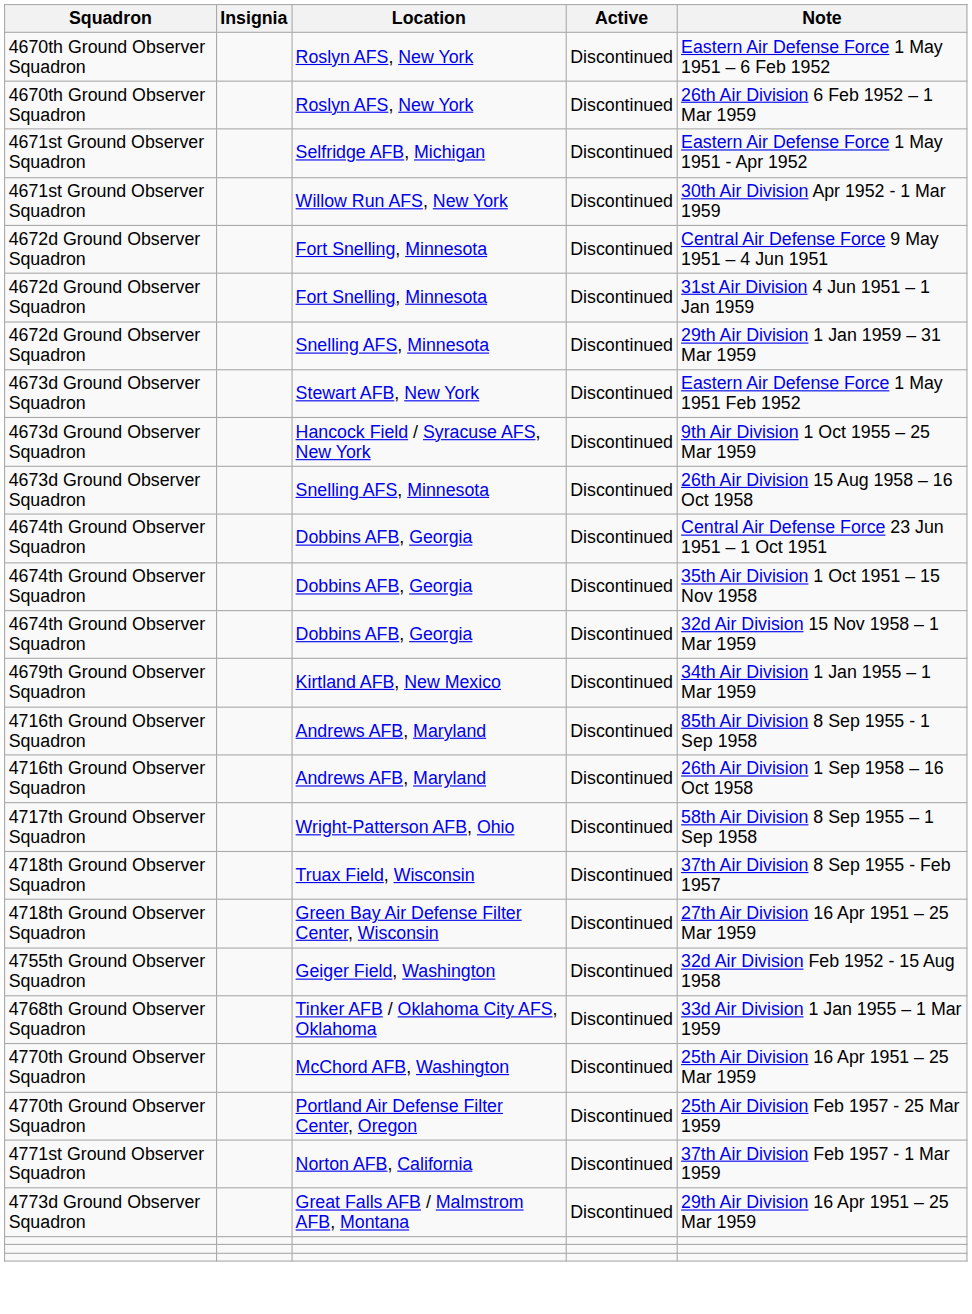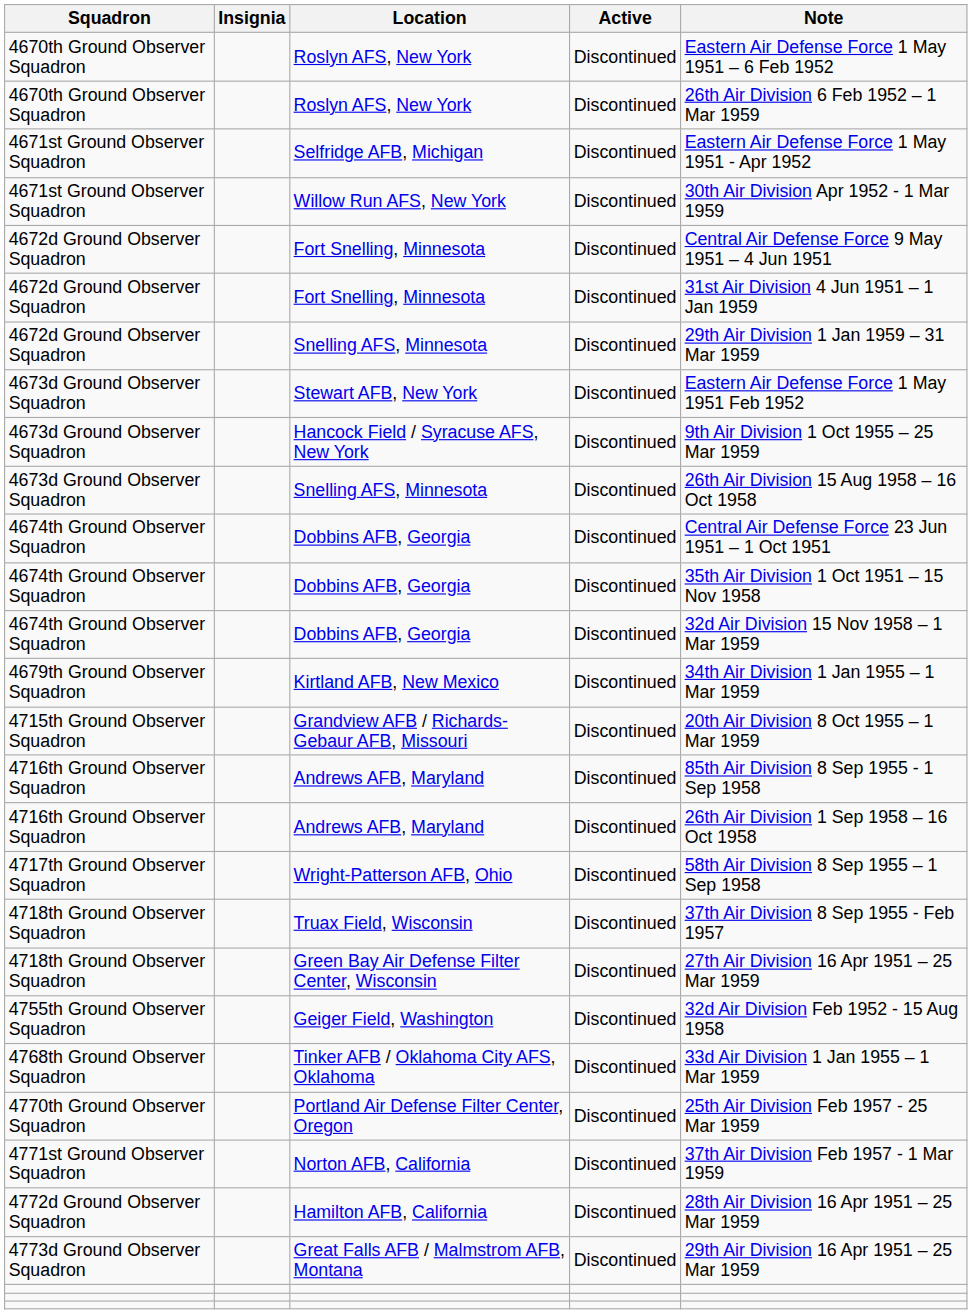 <table class="wikitable">
 <tr>
 <th>Squadron</th>
 <th>Insignia</th>
 <th>Location</th>
 <th>Active</th>
 <th>Note</th>
 </tr>
 <tr>
 <td>4670th Ground Observer Squadron</td>
 <td></td>
 <td><a href='#'>Roslyn AFS</a>, <a href='#'>New York</a></td>
 <td>Discontinued</td>
 <td><a href='#'>Eastern Air Defense Force</a>  1 May 1951 – 6 Feb 1952</td>
 </tr>
 <tr>
 <td>4670th Ground Observer Squadron</td>
 <td></td>
 <td><a href='#'>Roslyn AFS</a>, <a href='#'>New York</a></td>
 <td>Discontinued</td>
 <td><a href='#'>26th Air Division</a>  6 Feb 1952 – 1 Mar 1959</td>
 </tr>
 <tr>
 <td>4671st Ground Observer Squadron</td>
 <td></td>
 <td><a href='#'>Selfridge AFB</a>, <a href='#'>Michigan</a></td>
 <td>Discontinued</td>
 <td><a href='#'>Eastern Air Defense Force</a> 1 May 1951 - Apr 1952</td>
 </tr>
 <tr>
 <td>4671st Ground Observer Squadron</td>
 <td></td>
 <td><a href='#'>Willow Run AFS</a>, <a href='#'>New York</a></td>
 <td>Discontinued</td>
 <td><a href='#'>30th Air Division</a>   Apr 1952 - 1 Mar 1959</td>
 </tr>
 <tr>
 <td>4672d Ground Observer Squadron</td>
 <td></td>
 <td><a href='#'>Fort Snelling</a>, <a href='#'>Minnesota</a></td>
 <td>Discontinued</td>
 <td><a href='#'>Central Air Defense Force</a>  9 May 1951 – 4 Jun 1951</td>
 </tr>
 <tr>
 <td>4672d Ground Observer Squadron</td>
 <td></td>
 <td><a href='#'>Fort Snelling</a>, <a href='#'>Minnesota</a></td>
 <td>Discontinued</td>
 <td><a href='#'>31st Air Division</a>  4 Jun 1951 – 1 Jan 1959</td>
 </tr>
 <tr>
 <td>4672d Ground Observer Squadron</td>
 <td></td>
 <td><a href='#'>Snelling AFS</a>, <a href='#'>Minnesota</a></td>
 <td>Discontinued</td>
 <td><a href='#'>29th Air Division</a>   1 Jan 1959 – 31 Mar 1959</td>
 </tr>
 <tr>
 <td>4673d Ground Observer Squadron</td>
 <td></td>
 <td><a href='#'>Stewart AFB</a>, <a href='#'>New York</a></td>
 <td>Discontinued</td>
 <td><a href='#'>Eastern Air Defense Force</a>  1 May 1951 Feb 1952</td>
 </tr>
 <tr>
 <td>4673d Ground Observer Squadron</td>
 <td></td>
 <td><a href='#'>Hancock Field</a> / <a href='#'>Syracuse AFS</a>, <a href='#'>New York</a></td>
 <td>Discontinued</td>
 <td><a href='#'>9th Air Division</a>    1 Oct 1955 – 25 Mar 1959</td>
 </tr>
 <tr>
 <td>4673d Ground Observer Squadron</td>
 <td></td>
 <td><a href='#'>Snelling AFS</a>, <a href='#'>Minnesota</a></td>
 <td>Discontinued</td>
 <td><a href='#'>26th Air Division</a>   15 Aug 1958 – 16 Oct 1958</td>
 </tr>
 <tr>
 <td>4674th Ground Observer Squadron</td>
 <td></td>
 <td><a href='#'>Dobbins AFB</a>, <a href='#'>Georgia</a></td>
 <td>Discontinued</td>
 <td><a href='#'>Central Air Defense Force</a>  23 Jun 1951 – 1 Oct 1951</td>
 </tr>
 <tr>
 <td>4674th Ground Observer Squadron</td>
 <td></td>
 <td><a href='#'>Dobbins AFB</a>, <a href='#'>Georgia</a></td>
 <td>Discontinued</td>
 <td><a href='#'>35th Air Division</a>   1 Oct 1951 – 15 Nov 1958</td>
 </tr>
 <tr>
 <td>4674th Ground Observer Squadron</td>
 <td></td>
 <td><a href='#'>Dobbins AFB</a>, <a href='#'>Georgia</a></td>
 <td>Discontinued</td>
 <td><a href='#'>32d Air Division</a>   15 Nov 1958 – 1 Mar 1959</td>
 </tr>
 <tr>
 <td>4679th Ground Observer Squadron</td>
 <td></td>
 <td><a href='#'>Kirtland AFB</a>, <a href='#'>New Mexico</a></td>
 <td>Discontinued</td>
 <td><a href='#'>34th Air Division</a>  1 Jan 1955 – 1 Mar 1959</td>
 </tr>
 <tr>
+<td>4715th Ground Observer Squadron</td>
+<td></td>
+<td><a href='#'>Grandview AFB</a> / <a href='#'>Richards-Gebaur AFB</a>, <a href='#'>Missouri</a></td>
+<td>Discontinued</td>
+<td><a href='#'>20th Air Division</a>   8 Oct 1955 – 1 Mar 1959</td>
+</tr>
+<tr>
 <td>4716th Ground Observer Squadron</td>
 <td></td>
 <td><a href='#'>Andrews AFB</a>, <a href='#'>Maryland</a></td>
 <td>Discontinued</td>
 <td><a href='#'>85th Air Division</a>   8 Sep 1955 -  1 Sep 1958</td>
 </tr>
 <tr>
 <td>4716th Ground Observer Squadron</td>
 <td></td>
 <td><a href='#'>Andrews AFB</a>, <a href='#'>Maryland</a></td>
 <td>Discontinued</td>
 <td><a href='#'>26th Air Division</a>   1 Sep 1958 – 16 Oct 1958</td>
 </tr>
 <tr>
 <td>4717th Ground Observer Squadron</td>
 <td></td>
 <td><a href='#'>Wright-Patterson AFB</a>, <a href='#'>Ohio</a></td>
 <td>Discontinued</td>
 <td><a href='#'>58th Air Division</a>   8 Sep 1955 – 1 Sep 1958</td>
 </tr>
 <tr>
 <td>4718th Ground Observer Squadron</td>
 <td></td>
 <td><a href='#'>Truax Field</a>, <a href='#'>Wisconsin</a></td>
 <td>Discontinued</td>
 <td><a href='#'>37th Air Division</a>   8 Sep 1955 - Feb 1957</td>
 </tr>
 <tr>
 <td>4718th Ground Observer Squadron</td>
 <td></td>
 <td><a href='#'>Green Bay Air Defense Filter Center</a>, <a href='#'>Wisconsin</a></td>
 <td>Discontinued</td>
 <td><a href='#'>27th Air Division</a>      16 Apr 1951 – 25 Mar 1959</td>
 </tr>
 <tr>
 <td>4755th Ground Observer Squadron</td>
 <td></td>
 <td><a href='#'>Geiger Field</a>, <a href='#'>Washington</a></td>
 <td>Discontinued</td>
 <td><a href='#'>32d Air Division</a>  Feb 1952 - 15 Aug 1958</td>
 </tr>
 <tr>
 <td>4768th Ground Observer Squadron</td>
 <td></td>
 <td><a href='#'>Tinker AFB</a> / <a href='#'>Oklahoma City AFS</a>, <a href='#'>Oklahoma</a></td>
 <td>Discontinued</td>
 <td><a href='#'>33d Air Division</a>    1 Jan 1955 – 1 Mar 1959</td>
 </tr>
 <tr>
 <td>4770th Ground Observer Squadron</td>
 <td></td>
-<td><a href='#'>McChord AFB</a>, <a href='#'>Washington</a></td>
-<td>Discontinued</td>
-<td><a href='#'>25th Air Division</a>    16 Apr 1951 – 25 Mar 1959</td>
-</tr>
-<tr>
-<td>4770th Ground Observer Squadron</td>
-<td></td>
 <td><a href='#'>Portland Air Defense Filter Center</a>, <a href='#'>Oregon</a></td>
 <td>Discontinued</td>
 <td><a href='#'>25th Air Division</a>    Feb 1957 - 25 Mar 1959</td>
 </tr>
 <tr>
 <td>4771st Ground Observer Squadron</td>
 <td></td>
 <td><a href='#'>Norton AFB</a>, <a href='#'>California</a></td>
 <td>Discontinued</td>
 <td><a href='#'>37th Air Division</a>    Feb 1957 - 1 Mar 1959</td>
+</tr>
+<tr>
+<td>4772d Ground Observer Squadron</td>
+<td></td>
+<td><a href='#'>Hamilton AFB</a>, <a href='#'>California</a></td>
+<td>Discontinued</td>
+<td><a href='#'>28th Air Division</a>    16 Apr 1951 – 25 Mar 1959</td>
 </tr>
 <tr>
 <td>4773d Ground Observer Squadron</td>
 <td></td>
 <td><a href='#'>Great Falls AFB</a> / <a href='#'>Malmstrom AFB</a>, <a href='#'>Montana</a></td>
 <td>Discontinued</td>
 <td><a href='#'>29th Air Division</a>  16 Apr 1951 – 25 Mar 1959</td>
 </tr>
 <tr>
 <td></td>
 <td></td>
 <td></td>
 <td></td>
 <td></td>
 </tr>
 <tr>
 <td></td>
 <td></td>
 <td></td>
 <td></td>
 <td></td>
 </tr>
 <tr>
 <td></td>
 <td></td>
 <td></td>
 <td></td>
 <td></td>
 </tr>
 </table>
